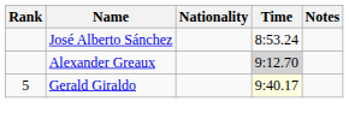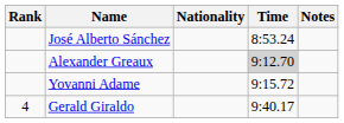 <table class="wikitable sortable" style="text-align:center">
 <tr>
 <th>Rank</th>
 <th>Name</th>
 <th>Nationality</th>
 <th>Time</th>
 <th>Notes</th>
 </tr>
 <tr>
 <td></td>
 <td align=left><a href='#'>José Alberto Sánchez</a></td>
 <td align=left></td>
 <td>8:53.24</td>
 <td></td>
 </tr>
 <tr>
 <td></td>
 <td align=left><a href='#'>Alexander Greaux</a></td>
 <td align=left></td>
 <td style="background: lightgrey;">9:12.70</td>
 <td></td>
 </tr>
 <tr>
-<td>5</td>
+<td></td>
+<td align=left><a href='#'>Yovanni Adame</a></td>
+<td align=left></td>
+<td>9:15.72</td>
+<td></td>
+</tr>
+<tr>
+<td>4</td>
 <td align=left><a href='#'>Gerald Giraldo</a></td>
 <td align=left></td>
-<td style="background: lightyellow;">9:40.17</td>
+<td>9:40.17</td>
 <td></td>
 </tr>
 </table>
